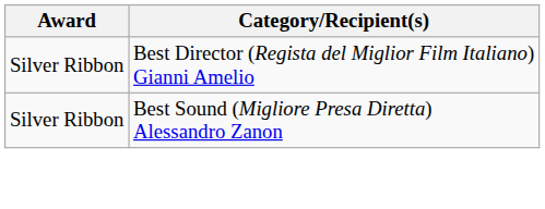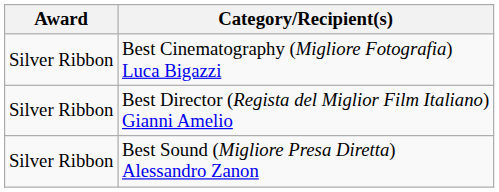 <table class="wikitable">
 <tr>
 <th>Award</th>
 <th>Category/Recipient(s)</th>
+</tr>
+<tr>
+<td>Silver Ribbon</td>
+<td>Best Cinematography (<em>Migliore Fotografia</em>)<br><a href='#'>Luca Bigazzi</a></td>
 </tr>
 <tr>
 <td>Silver Ribbon</td>
 <td>Best Director (<em>Regista del Miglior Film Italiano</em>)<br><a href='#'>Gianni Amelio</a></td>
 </tr>
 <tr>
 <td>Silver Ribbon</td>
 <td>Best Sound (<em>Migliore Presa Diretta</em>)<br><a href='#'>Alessandro Zanon</a></td>
 </tr>
 </table>
